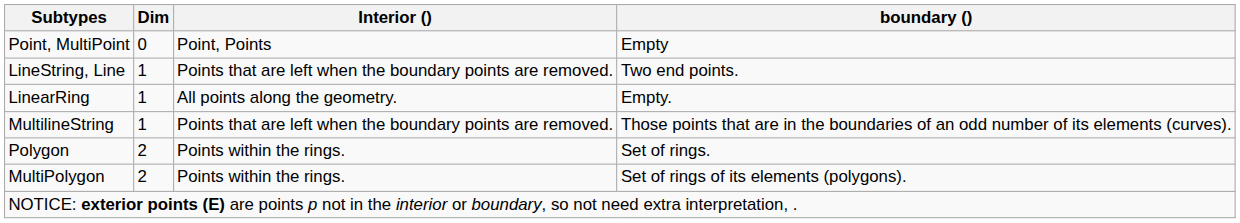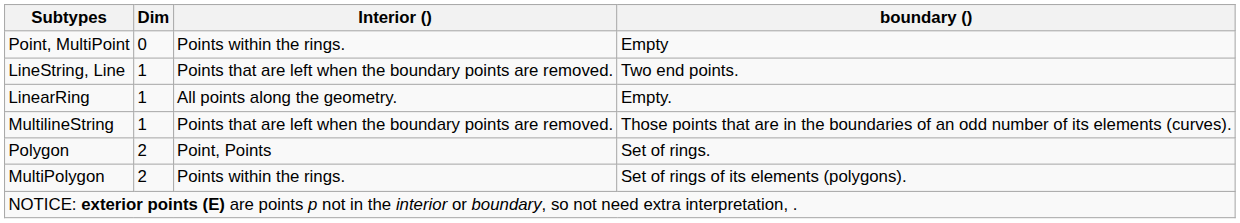 <table class="wikitable" align="center">
 <tr>
 <th>Subtypes</th>
 <th>Dim</th>
 <th>Interior ()</th>
 <th>boundary ()</th>
 </tr>
 <tr>
 <td>Point, MultiPoint</td>
 <td>0</td>
-<td>Point, Points</td>
+<td>Points within the rings.</td>
 <td>Empty</td>
 </tr>
 <tr>
 <td>LineString, Line</td>
 <td>1</td>
 <td>Points that are left when the boundary points are removed.</td>
 <td>Two end points.</td>
 </tr>
 <tr>
 <td>LinearRing</td>
 <td>1</td>
 <td>All points along the geometry.</td>
 <td>Empty.</td>
 </tr>
 <tr>
 <td>MultilineString</td>
 <td>1</td>
 <td>Points that are left when the boundary points are removed.</td>
 <td>Those points that are in the boundaries of an odd number of its elements (curves).</td>
 </tr>
 <tr>
 <td>Polygon</td>
 <td>2</td>
-<td>Points within the rings.</td>
+<td>Point, Points</td>
 <td>Set of rings.</td>
 </tr>
 <tr>
 <td>MultiPolygon</td>
 <td>2</td>
 <td>Points within the rings.</td>
 <td>Set of rings of its elements (polygons).</td>
 </tr>
 <tr>
 <td colspan="4">NOTICE: <strong>exterior points (E)</strong> are points <em>p</em> not in the <em>interior</em> or <em>boundary</em>, so not need extra interpretation,  .</td>
 </tr>
 </table>
